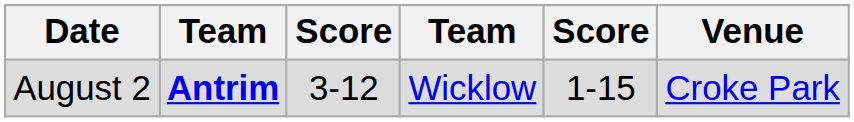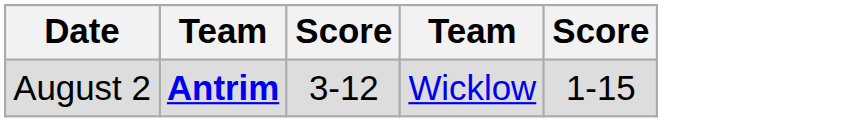 <table class="wikitable">
 <tr>
 <th>Date</th>
 <th>Team</th>
 <th>Score</th>
 <th>Team</th>
 <th>Score</th>
-<th>Venue</th>
 </tr>
 <tr align="center" style="background:#dddddd;">
 <td>August 2</td>
 <td><strong><a href='#'>Antrim</a></strong></td>
 <td>3-12</td>
 <td><a href='#'>Wicklow</a></td>
 <td>1-15</td>
-<td><a href='#'>Croke Park</a></td>
 </tr>
 </table>
